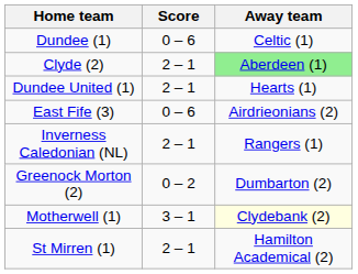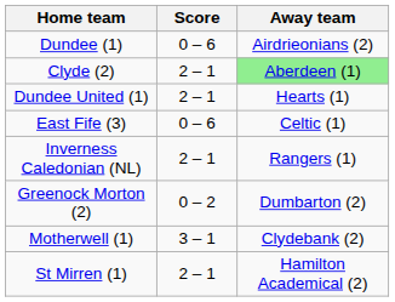 <table class="wikitable" style="text-align: center">
 <tr>
 <th width=140>Home team</th>
 <th width=70>Score</th>
 <th width=140>Away team</th>
 </tr>
 <tr>
 <td><a href='#'>Dundee</a> (1)</td>
 <td>0 – 6</td>
-<td><a href='#'>Celtic</a> (1)</td>
+<td><a href='#'>Airdrieonians</a> (2)</td>
 </tr>
 <tr>
 <td><a href='#'>Clyde</a> (2)</td>
 <td>2 – 1</td>
 <td style="background: lightgreen;"><a href='#'>Aberdeen</a> (1)</td>
 </tr>
 <tr>
 <td><a href='#'>Dundee United</a> (1)</td>
 <td>2 – 1</td>
 <td><a href='#'>Hearts</a> (1)</td>
 </tr>
 <tr>
 <td><a href='#'>East Fife</a> (3)</td>
 <td>0 – 6</td>
-<td><a href='#'>Airdrieonians</a> (2)</td>
+<td><a href='#'>Celtic</a> (1)</td>
 </tr>
 <tr>
 <td><a href='#'>Inverness Caledonian</a> (NL)</td>
 <td>2 – 1</td>
 <td><a href='#'>Rangers</a> (1)</td>
 </tr>
 <tr>
 <td><a href='#'>Greenock Morton</a> (2)</td>
 <td>0 – 2</td>
 <td><a href='#'>Dumbarton</a> (2)</td>
 </tr>
 <tr>
 <td><a href='#'>Motherwell</a> (1)</td>
 <td>3 – 1</td>
-<td style="background: lightyellow;"><a href='#'>Clydebank</a> (2)</td>
+<td><a href='#'>Clydebank</a> (2)</td>
 </tr>
 <tr>
 <td><a href='#'>St Mirren</a> (1)</td>
 <td>2 – 1</td>
 <td><a href='#'>Hamilton Academical</a> (2)</td>
 </tr>
 </table>
